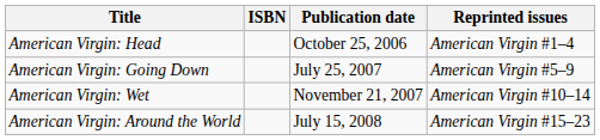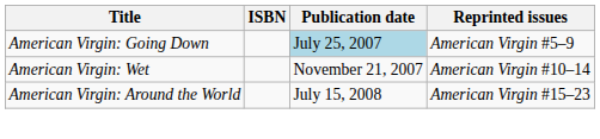 <table class="wikitable">
 <tr>
 <th>Title</th>
 <th>ISBN</th>
 <th>Publication date</th>
 <th>Reprinted issues</th>
 </tr>
 <tr>
-<td><em>American Virgin: Head</em></td>
-<td></td>
-<td>October 25, 2006</td>
-<td><em>American Virgin</em> #1–4</td>
-</tr>
-<tr>
 <td><em>American Virgin: Going Down</em></td>
 <td></td>
-<td>July 25, 2007</td>
+<td style="background: lightblue;">July 25, 2007</td>
 <td><em>American Virgin</em> #5–9</td>
 </tr>
 <tr>
 <td><em>American Virgin: Wet</em></td>
 <td></td>
 <td>November 21, 2007</td>
 <td><em>American Virgin</em> #10–14</td>
 </tr>
 <tr>
 <td><em>American Virgin: Around the World</em></td>
 <td></td>
 <td>July 15, 2008</td>
 <td><em>American Virgin</em> #15–23</td>
 </tr>
 </table>
